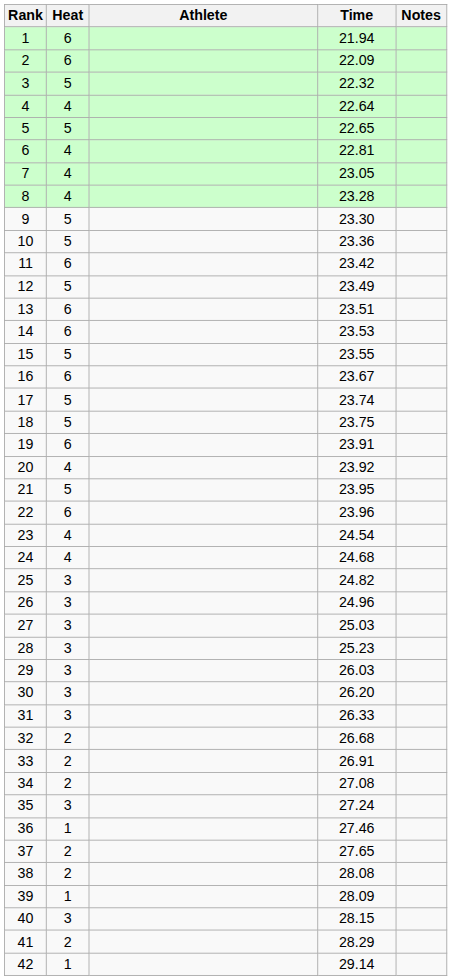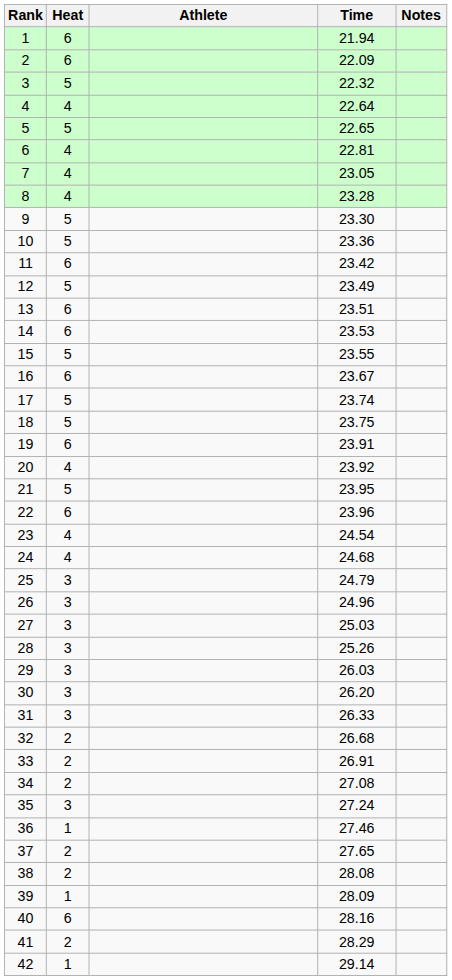 <table class="wikitable" style="text-align:center">
 <tr>
 <th width=40>Rank</th>
 <th width=40>Heat</th>
 <th width=250>Athlete</th>
 <th width=80>Time</th>
 <th width=50>Notes</th>
 </tr>
 <tr bgcolor=ccffcc>
 <td>1</td>
 <td>6</td>
 <td align=left></td>
 <td>21.94</td>
 <td></td>
 </tr>
 <tr bgcolor=ccffcc>
 <td>2</td>
 <td>6</td>
 <td align=left></td>
 <td>22.09</td>
 <td></td>
 </tr>
 <tr bgcolor=ccffcc>
 <td>3</td>
 <td>5</td>
 <td align=left></td>
 <td>22.32</td>
 <td></td>
 </tr>
 <tr bgcolor=ccffcc>
 <td>4</td>
 <td>4</td>
 <td align=left></td>
 <td>22.64</td>
 <td></td>
 </tr>
 <tr bgcolor=ccffcc>
 <td>5</td>
 <td>5</td>
 <td align=left></td>
 <td>22.65</td>
 <td></td>
 </tr>
 <tr bgcolor=ccffcc>
 <td>6</td>
 <td>4</td>
 <td align=left></td>
 <td>22.81</td>
 <td></td>
 </tr>
 <tr bgcolor=ccffcc>
 <td>7</td>
 <td>4</td>
 <td align=left></td>
 <td>23.05</td>
 <td></td>
 </tr>
 <tr bgcolor=ccffcc>
 <td>8</td>
 <td>4</td>
 <td align=left></td>
 <td>23.28</td>
 <td></td>
 </tr>
 <tr>
 <td>9</td>
 <td>5</td>
 <td align=left></td>
 <td>23.30</td>
 <td></td>
 </tr>
 <tr>
 <td>10</td>
 <td>5</td>
 <td align=left></td>
 <td>23.36</td>
 <td></td>
 </tr>
 <tr>
 <td>11</td>
 <td>6</td>
 <td align=left></td>
 <td>23.42</td>
 <td></td>
 </tr>
 <tr>
 <td>12</td>
 <td>5</td>
 <td align=left></td>
 <td>23.49</td>
 <td></td>
 </tr>
 <tr>
 <td>13</td>
 <td>6</td>
 <td align=left></td>
 <td>23.51</td>
 <td></td>
 </tr>
 <tr>
 <td>14</td>
 <td>6</td>
 <td align=left></td>
 <td>23.53</td>
 <td></td>
 </tr>
 <tr>
 <td>15</td>
 <td>5</td>
 <td align=left></td>
 <td>23.55</td>
 <td></td>
 </tr>
 <tr>
 <td>16</td>
 <td>6</td>
 <td align=left></td>
 <td>23.67</td>
 <td></td>
 </tr>
 <tr>
 <td>17</td>
 <td>5</td>
 <td align=left></td>
 <td>23.74</td>
 <td></td>
 </tr>
 <tr>
 <td>18</td>
 <td>5</td>
 <td align=left></td>
 <td>23.75</td>
 <td></td>
 </tr>
 <tr>
 <td>19</td>
 <td>6</td>
 <td align=left></td>
 <td>23.91</td>
 <td></td>
 </tr>
 <tr>
 <td>20</td>
 <td>4</td>
 <td align=left></td>
 <td>23.92</td>
 <td></td>
 </tr>
 <tr>
 <td>21</td>
 <td>5</td>
 <td align=left></td>
 <td>23.95</td>
 <td></td>
 </tr>
 <tr>
 <td>22</td>
 <td>6</td>
 <td align=left></td>
 <td>23.96</td>
 <td></td>
 </tr>
 <tr>
 <td>23</td>
 <td>4</td>
 <td align=left></td>
 <td>24.54</td>
 <td></td>
 </tr>
 <tr>
 <td>24</td>
 <td>4</td>
 <td align=left></td>
 <td>24.68</td>
 <td></td>
 </tr>
 <tr>
 <td>25</td>
 <td>3</td>
 <td align=left></td>
-<td>24.82</td>
+<td>24.79</td>
 <td></td>
 </tr>
 <tr>
 <td>26</td>
 <td>3</td>
 <td align=left></td>
 <td>24.96</td>
 <td></td>
 </tr>
 <tr>
 <td>27</td>
 <td>3</td>
 <td align=left></td>
 <td>25.03</td>
 <td></td>
 </tr>
 <tr>
 <td>28</td>
 <td>3</td>
 <td align=left></td>
-<td>25.23</td>
+<td>25.26</td>
 <td></td>
 </tr>
 <tr>
 <td>29</td>
 <td>3</td>
 <td align=left></td>
 <td>26.03</td>
 <td></td>
 </tr>
 <tr>
 <td>30</td>
 <td>3</td>
 <td align=left></td>
 <td>26.20</td>
 <td></td>
 </tr>
 <tr>
 <td>31</td>
 <td>3</td>
 <td align=left></td>
 <td>26.33</td>
 <td></td>
 </tr>
 <tr>
 <td>32</td>
 <td>2</td>
 <td align=left></td>
 <td>26.68</td>
 <td></td>
 </tr>
 <tr>
 <td>33</td>
 <td>2</td>
 <td align=left></td>
 <td>26.91</td>
 <td></td>
 </tr>
 <tr>
 <td>34</td>
 <td>2</td>
 <td align=left></td>
 <td>27.08</td>
 <td></td>
 </tr>
 <tr>
 <td>35</td>
 <td>3</td>
 <td align=left></td>
 <td>27.24</td>
 <td></td>
 </tr>
 <tr>
 <td>36</td>
 <td>1</td>
 <td align=left></td>
 <td>27.46</td>
 <td></td>
 </tr>
 <tr>
 <td>37</td>
 <td>2</td>
 <td align=left></td>
 <td>27.65</td>
 <td></td>
 </tr>
 <tr>
 <td>38</td>
 <td>2</td>
 <td align=left></td>
 <td>28.08</td>
 <td></td>
 </tr>
 <tr>
 <td>39</td>
 <td>1</td>
 <td align=left></td>
 <td>28.09</td>
 <td></td>
 </tr>
 <tr>
 <td>40</td>
-<td>3</td>
+<td>6</td>
 <td align=left></td>
-<td>28.15</td>
+<td>28.16</td>
 <td></td>
 </tr>
 <tr>
 <td>41</td>
 <td>2</td>
 <td align=left></td>
 <td>28.29</td>
 <td></td>
 </tr>
 <tr>
 <td>42</td>
 <td>1</td>
 <td align=left></td>
 <td>29.14</td>
 <td></td>
 </tr>
 </table>
